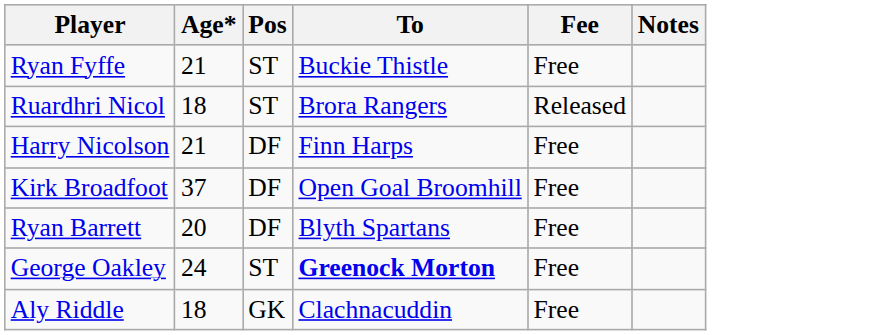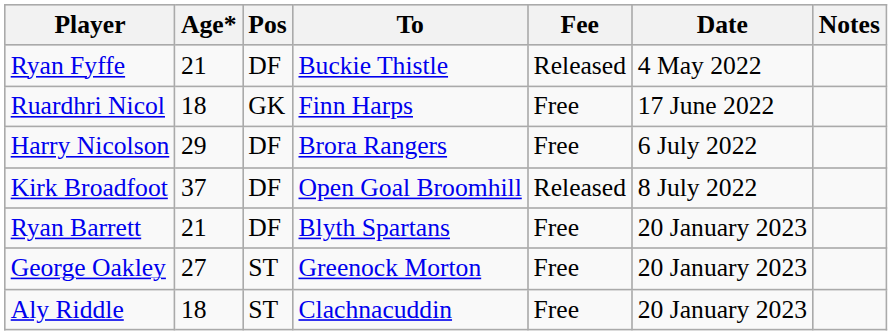 <table class="wikitable">
 <tr>
 <th>Player</th>
 <th>Age*</th>
 <th>Pos</th>
 <th>To</th>
 <th>Fee</th>
+<th>Date</th>
 <th>Notes</th>
 </tr>
 <tr>
 <td> <a href='#'>Ryan Fyffe</a></td>
 <td>21</td>
-<td>ST</td>
+<td>DF</td>
 <td> <a href='#'>Buckie Thistle</a></td>
-<td>Free</td>
+<td>Released</td>
+<td>4 May 2022</td>
 <td></td>
 </tr>
 <tr>
 <td> <a href='#'>Ruardhri Nicol</a></td>
 <td>18</td>
-<td>ST</td>
-<td> <a href='#'>Brora Rangers</a></td>
-<td>Released</td>
+<td>GK</td>
+<td> <a href='#'>Finn Harps</a></td>
+<td>Free</td>
+<td>17 June 2022</td>
 <td></td>
 </tr>
 <tr>
 <td> <a href='#'>Harry Nicolson</a></td>
-<td>21</td>
+<td>29</td>
 <td>DF</td>
-<td> <a href='#'>Finn Harps</a></td>
+<td> <a href='#'>Brora Rangers</a></td>
 <td>Free</td>
+<td>6 July 2022</td>
 <td></td>
 </tr>
 <tr>
 <td> <a href='#'>Kirk Broadfoot</a></td>
 <td>37</td>
 <td>DF</td>
 <td> <a href='#'>Open Goal Broomhill</a></td>
-<td>Free</td>
+<td>Released</td>
+<td>8 July 2022</td>
 <td></td>
 </tr>
 <tr>
 <td> <a href='#'>Ryan Barrett</a></td>
-<td>20</td>
+<td>21</td>
 <td>DF</td>
 <td> <a href='#'>Blyth Spartans</a></td>
 <td>Free</td>
+<td>20 January 2023</td>
 <td></td>
 </tr>
 <tr>
 <td> <a href='#'>George Oakley</a></td>
-<td>24</td>
+<td>27</td>
 <td>ST</td>
-<td><strong> <a href='#'>Greenock Morton</a></strong></td>
+<td> <a href='#'>Greenock Morton</a></td>
 <td>Free</td>
+<td>20 January 2023</td>
 <td></td>
 </tr>
 <tr>
 <td> <a href='#'>Aly Riddle</a></td>
 <td>18</td>
-<td>GK</td>
+<td>ST</td>
 <td> <a href='#'>Clachnacuddin</a></td>
 <td>Free</td>
+<td>20 January 2023</td>
 <td></td>
 </tr>
 </table>
